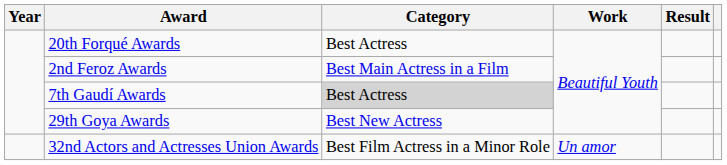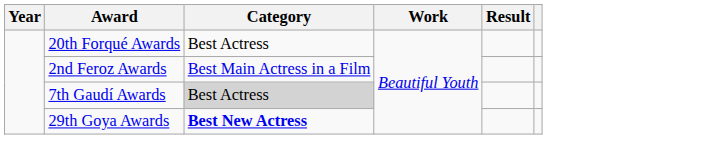 <table class="wikitable sortable plainrowheaders">
 <tr>
 <th>Year</th>
 <th>Award</th>
 <th>Category</th>
 <th>Work</th>
 <th>Result</th>
 <th scope="col" class="unsortable"></th>
 </tr>
 <tr>
 <td rowspan = "4"></td>
 <td><a href='#'>20th Forqué Awards</a></td>
 <td>Best Actress</td>
 <td rowspan = "4"><em><a href='#'>Beautiful Youth</a></em></td>
 <td></td>
 <td></td>
 </tr>
 <tr>
 <td><a href='#'>2nd Feroz Awards</a></td>
 <td><a href='#'>Best Main Actress in a Film</a></td>
 <td></td>
 <td></td>
 </tr>
 <tr>
 <td><a href='#'>7th Gaudí Awards</a></td>
 <td style="background: lightgrey;">Best Actress</td>
 <td></td>
 <td></td>
 </tr>
 <tr>
 <td><a href='#'>29th Goya Awards</a></td>
-<td><a href='#'>Best New Actress</a></td>
-<td></td>
-<td></td>
-</tr>
-<tr>
-<td></td>
-<td><a href='#'>32nd Actors and Actresses Union Awards</a></td>
-<td>Best Film Actress in a Minor Role</td>
-<td><em><a href='#'>Un amor</a></em></td>
+<td><strong><a href='#'>Best New Actress</a></strong></td>
 <td></td>
 <td></td>
 </tr>
 </table>
